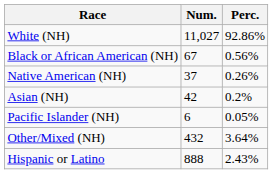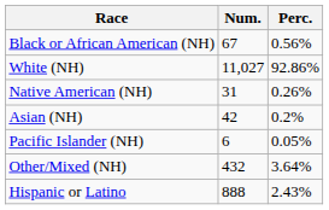 <table class="wikitable">
 <tr>
 <th>Race</th>
 <th>Num.</th>
 <th>Perc.</th>
 </tr>
 <tr>
+<td><a href='#'>Black or African American</a> (NH)</td>
+<td>67</td>
+<td>0.56%</td>
+</tr>
+<tr>
 <td><a href='#'>White</a> (NH)</td>
 <td>11,027</td>
 <td>92.86%</td>
 </tr>
 <tr>
-<td><a href='#'>Black or African American</a> (NH)</td>
-<td>67</td>
-<td>0.56%</td>
-</tr>
-<tr>
 <td><a href='#'>Native American</a> (NH)</td>
-<td>37</td>
+<td>31</td>
 <td>0.26%</td>
 </tr>
 <tr>
 <td><a href='#'>Asian</a> (NH)</td>
 <td>42</td>
 <td>0.2%</td>
 </tr>
 <tr>
 <td><a href='#'>Pacific Islander</a> (NH)</td>
 <td>6</td>
 <td>0.05%</td>
 </tr>
 <tr>
 <td><a href='#'>Other/Mixed</a> (NH)</td>
 <td>432</td>
 <td>3.64%</td>
 </tr>
 <tr>
 <td><a href='#'>Hispanic</a> or <a href='#'>Latino</a></td>
 <td>888</td>
 <td>2.43%</td>
 </tr>
 </table>
